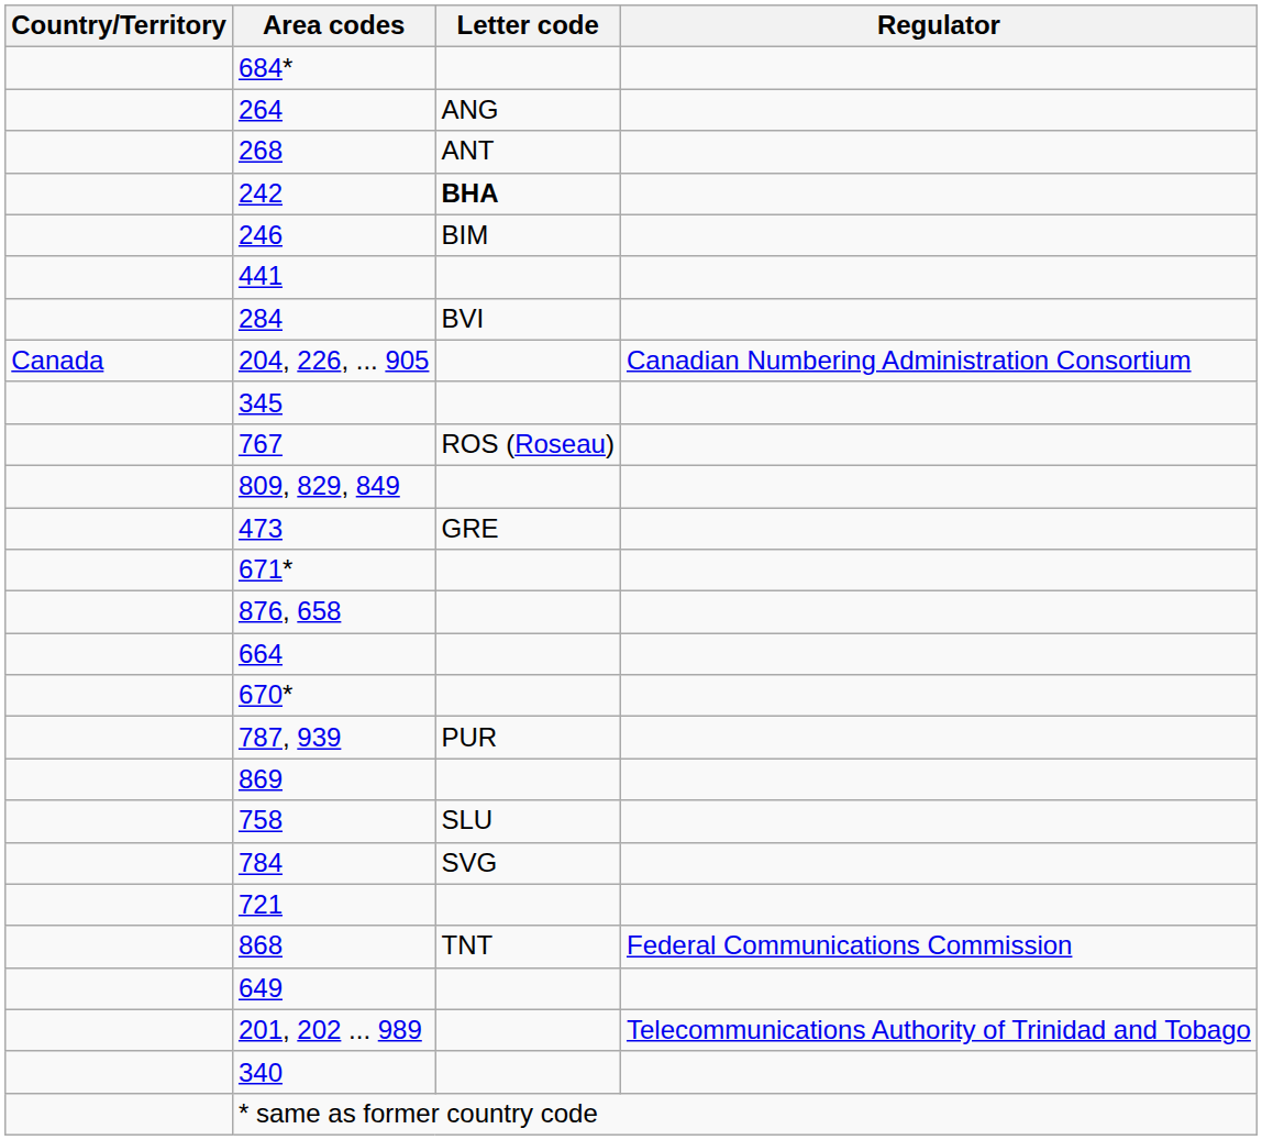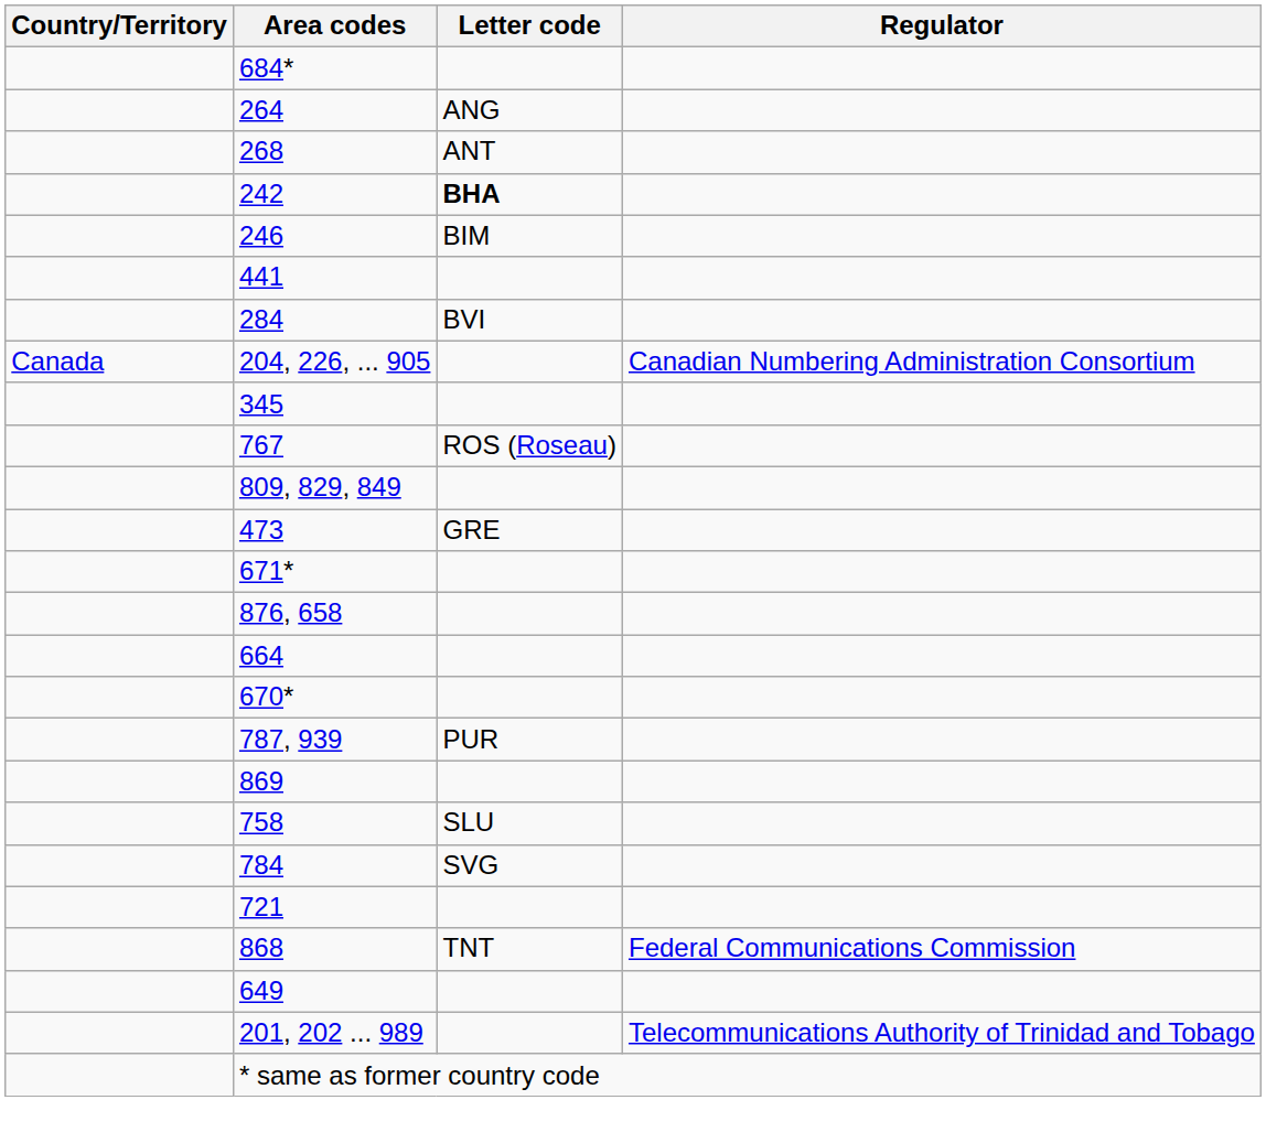 <table class="wikitable sortable sticky-header-multi">
 <tr>
 <th>Country/Territory</th>
 <th>Area codes</th>
 <th>Letter code</th>
 <th>Regulator</th>
 </tr>
 <tr>
 <td></td>
 <td><a href='#'>684</a>*</td>
 <td></td>
 <td></td>
 </tr>
 <tr>
 <td></td>
 <td><a href='#'>264</a></td>
 <td>ANG</td>
 <td></td>
 </tr>
 <tr>
 <td></td>
 <td><a href='#'>268</a></td>
 <td>ANT</td>
 <td> </td>
 </tr>
 <tr>
 <td></td>
 <td><a href='#'>242</a></td>
 <td><strong>BHA</strong></td>
 <td></td>
 </tr>
 <tr>
 <td></td>
 <td><a href='#'>246</a></td>
 <td>BIM</td>
 <td></td>
 </tr>
 <tr>
 <td></td>
 <td><a href='#'>441</a></td>
 <td></td>
 <td></td>
 </tr>
 <tr>
 <td></td>
 <td><a href='#'>284</a></td>
 <td>BVI</td>
 <td></td>
 </tr>
 <tr>
 <td> <a href='#'>Canada</a></td>
 <td><a href='#'>204</a>, <a href='#'>226</a>, ... <a href='#'>905</a></td>
 <td></td>
 <td><a href='#'>Canadian Numbering Administration Consortium</a></td>
 </tr>
 <tr>
 <td></td>
 <td><a href='#'>345</a></td>
 <td></td>
 <td></td>
 </tr>
 <tr>
 <td></td>
 <td><a href='#'>767</a></td>
 <td>ROS (<a href='#'>Roseau</a>)</td>
 <td></td>
 </tr>
 <tr>
 <td></td>
 <td><a href='#'>809</a>, <a href='#'>829</a>, <a href='#'>849</a></td>
 <td></td>
 <td></td>
 </tr>
 <tr>
 <td></td>
 <td><a href='#'>473</a></td>
 <td>GRE</td>
 <td></td>
 </tr>
 <tr>
 <td></td>
 <td><a href='#'>671</a>*</td>
 <td></td>
 <td></td>
 </tr>
 <tr>
 <td></td>
 <td><a href='#'>876</a>, <a href='#'>658</a></td>
 <td></td>
 <td></td>
 </tr>
 <tr>
 <td></td>
 <td><a href='#'>664</a></td>
 <td></td>
 <td></td>
 </tr>
 <tr>
 <td></td>
 <td><a href='#'>670</a>*</td>
 <td></td>
 <td></td>
 </tr>
 <tr>
 <td></td>
 <td><a href='#'>787</a>, <a href='#'>939</a></td>
 <td>PUR</td>
 <td></td>
 </tr>
 <tr>
 <td></td>
 <td><a href='#'>869</a></td>
 <td></td>
 <td></td>
 </tr>
 <tr>
 <td></td>
 <td><a href='#'>758</a></td>
 <td>SLU</td>
 <td></td>
 </tr>
 <tr>
 <td></td>
 <td><a href='#'>784</a></td>
 <td>SVG</td>
 <td></td>
 </tr>
 <tr>
 <td></td>
 <td><a href='#'>721</a></td>
 <td></td>
 <td></td>
 </tr>
 <tr>
 <td></td>
 <td><a href='#'>868</a></td>
 <td>TNT</td>
 <td><a href='#'>Federal Communications Commission</a></td>
 </tr>
 <tr>
 <td></td>
 <td><a href='#'>649</a></td>
 <td></td>
 <td></td>
 </tr>
 <tr>
 <td></td>
 <td><a href='#'>201</a>, <a href='#'>202</a> ... <a href='#'>989</a></td>
 <td></td>
 <td><a href='#'>Telecommunications Authority of Trinidad and Tobago</a></td>
 </tr>
 <tr>
 <td></td>
-<td><a href='#'>340</a></td>
-<td></td>
-<td></td>
-</tr>
-<tr>
-<td></td>
 <td colspan=3 style="text-align:left;">* same as former country code</td>
 </tr>
 </table>
